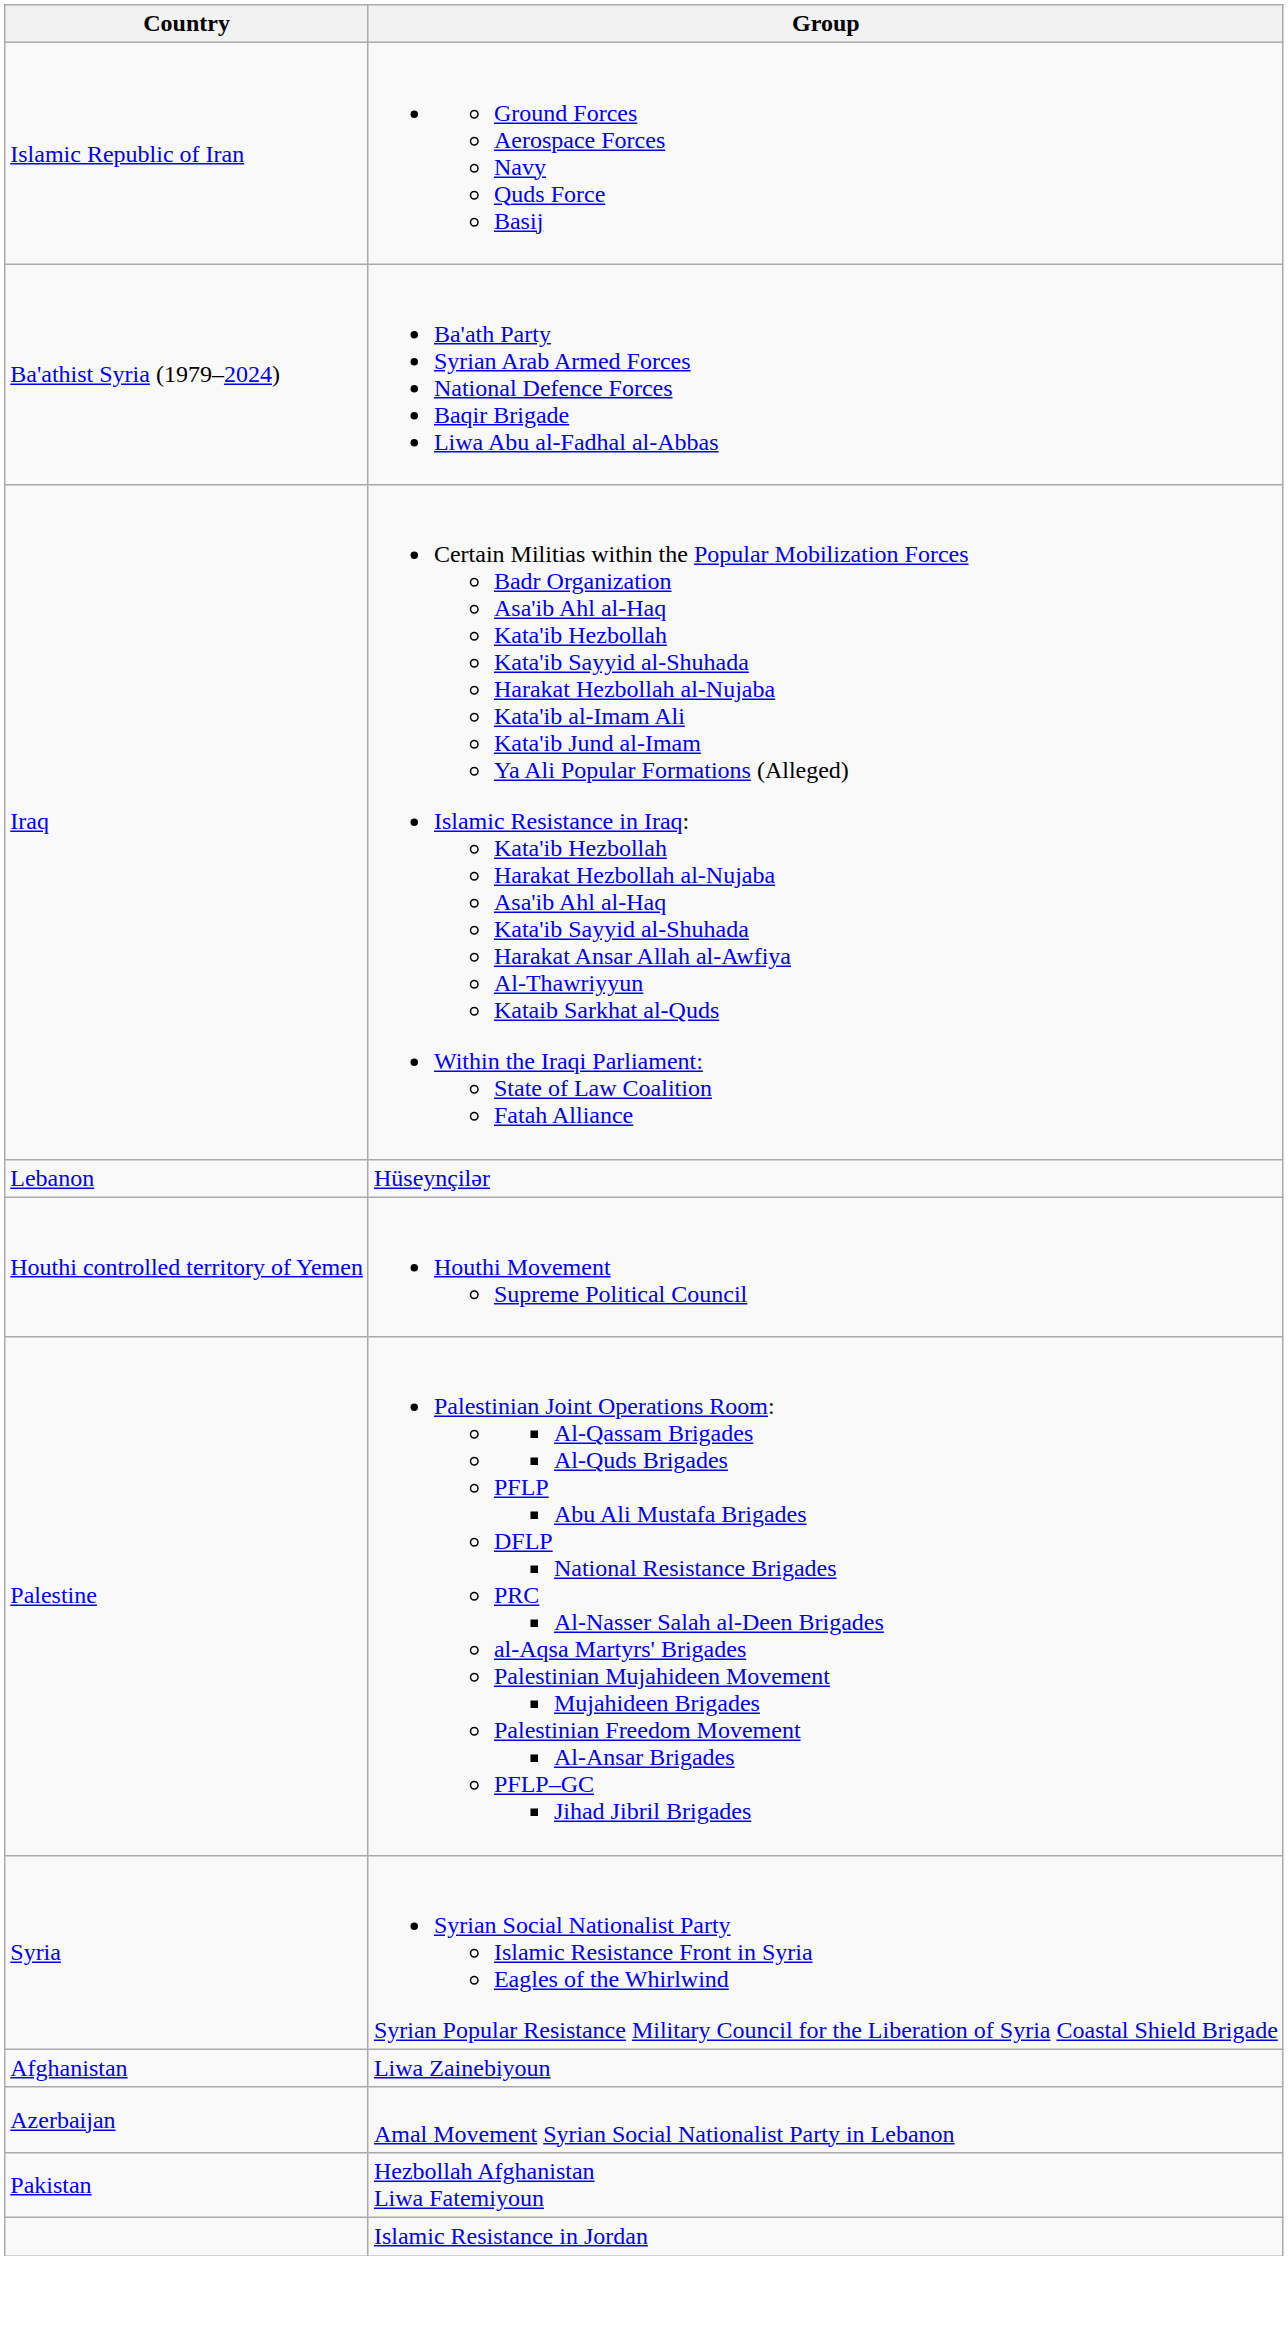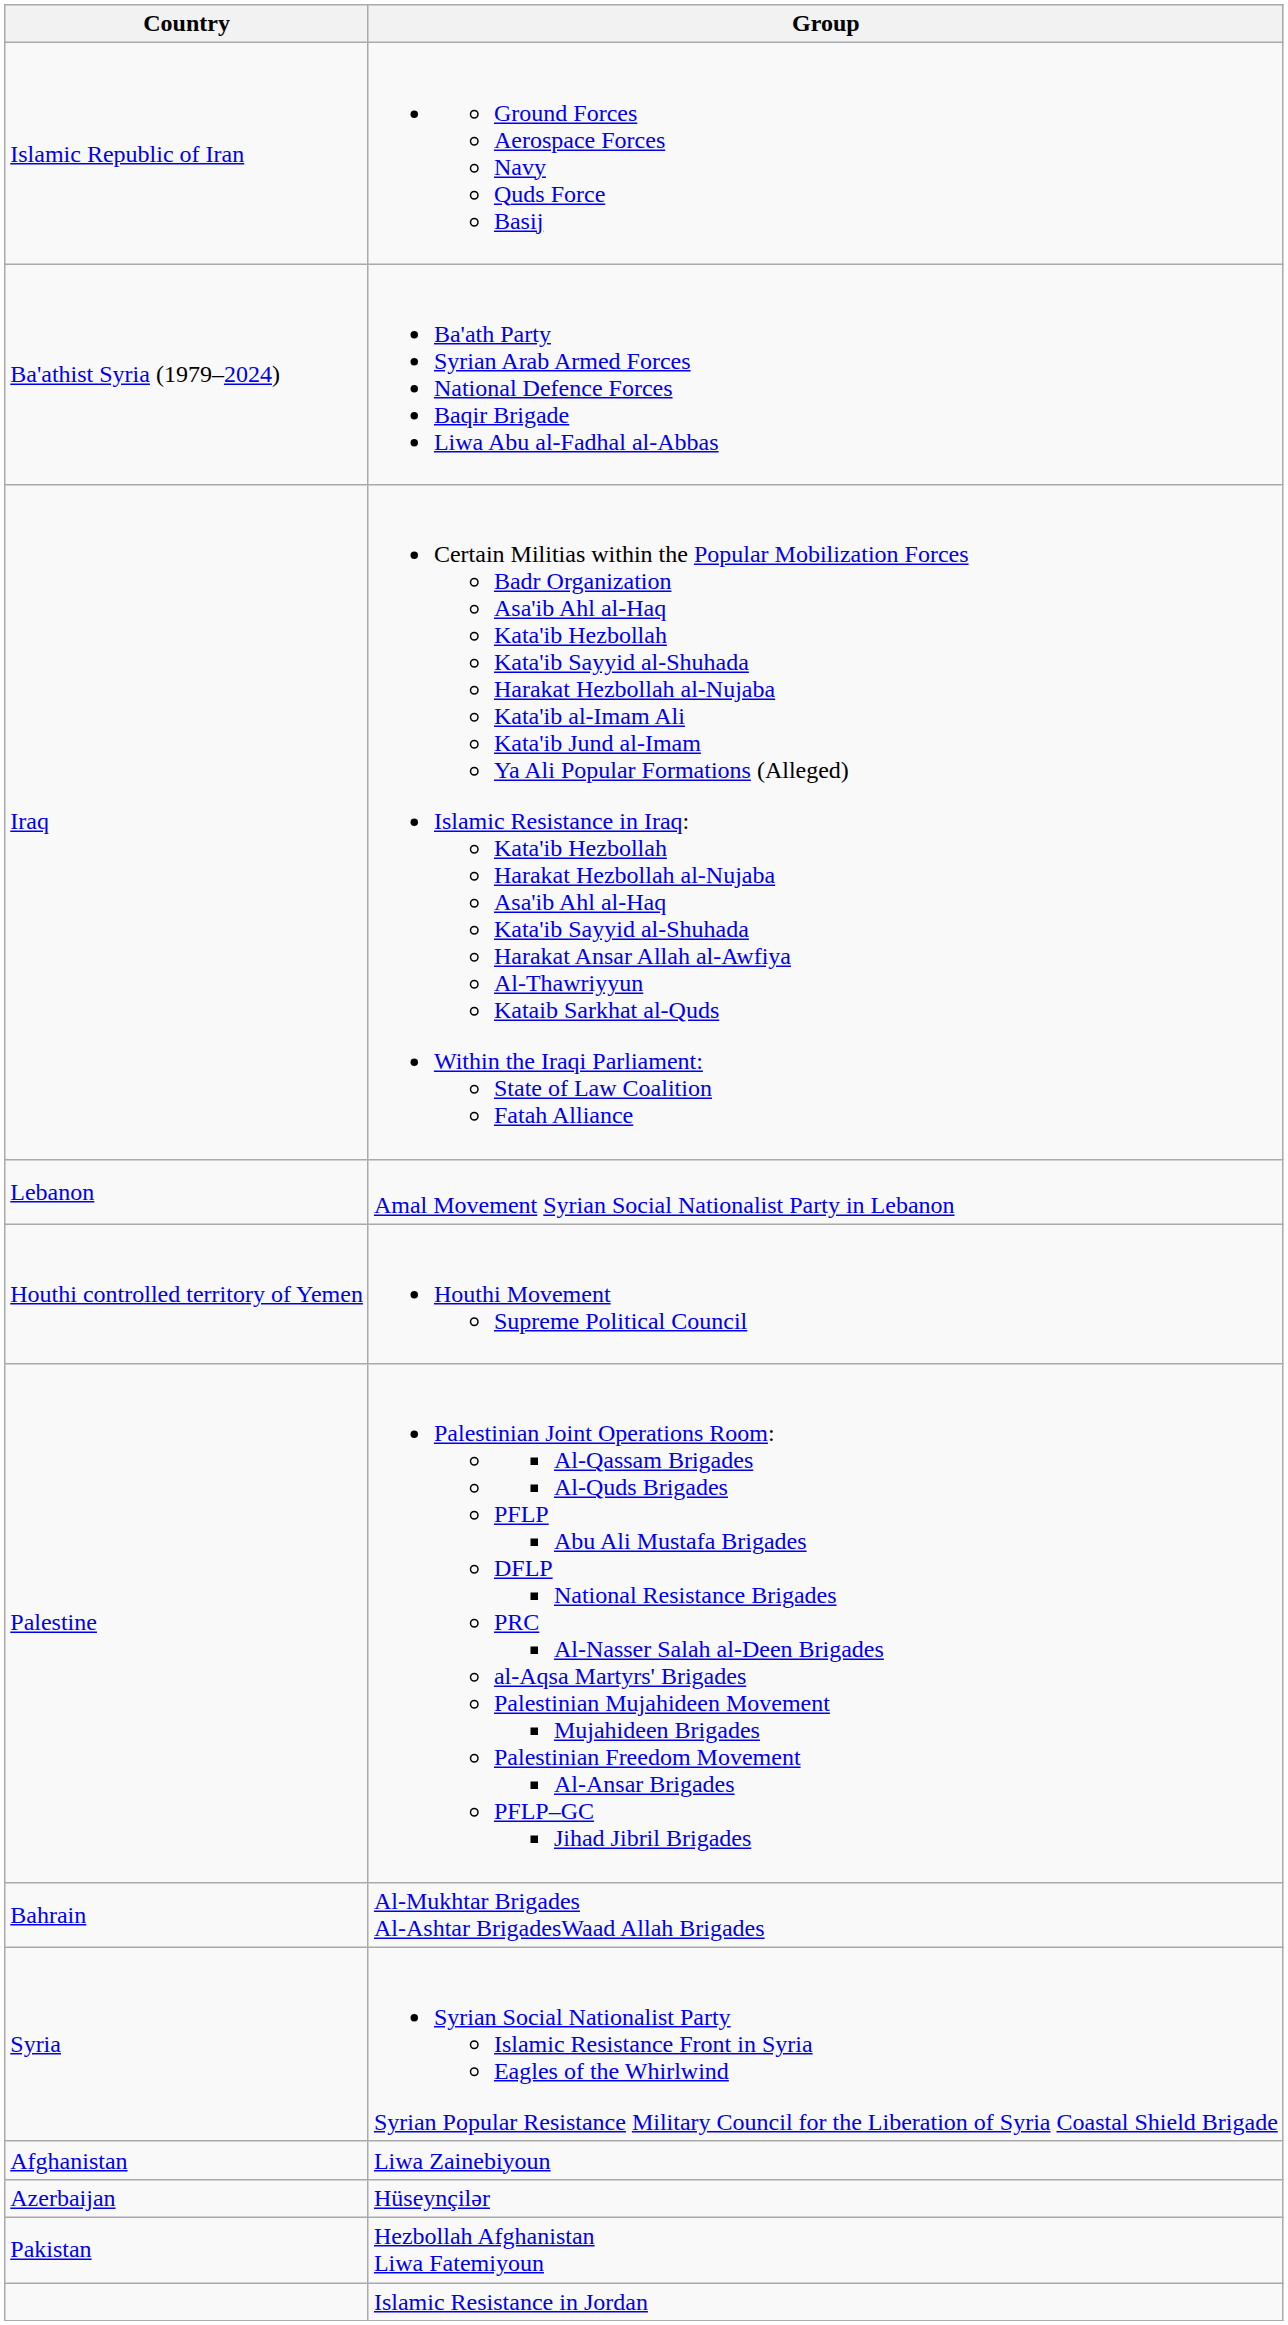 <table class="wikitable">
 <tr>
 <th>Country</th>
 <th>Group</th>
 </tr>
 <tr>
 <td> <a href='#'>Islamic Republic of Iran</a></td>
 <td><br><ul><li><ul><li> <a href='#'>Ground Forces</a></li><li> <a href='#'>Aerospace Forces</a></li><li> <a href='#'>Navy</a></li><li> <a href='#'>Quds Force</a></li><li> <a href='#'>Basij</a></li></ul></li></ul></td>
 </tr>
 <tr>
 <td> <a href='#'>Ba'athist Syria</a> (1979–<a href='#'>2024</a>)</td>
 <td><br><ul><li> <a href='#'>Ba'ath Party</a></li><li> <a href='#'>Syrian Arab Armed Forces</a></li><li> <a href='#'>National Defence Forces</a></li><li> <a href='#'>Baqir Brigade</a></li><li> <a href='#'>Liwa Abu al-Fadhal al-Abbas</a></li></ul></td>
 </tr>
 <tr>
 <td> <a href='#'>Iraq</a></td>
 <td><br><ul><li> Certain Militias within the <a href='#'>Popular Mobilization Forces</a><ul><li> <a href='#'>Badr Organization</a></li><li> <a href='#'>Asa'ib Ahl al-Haq</a></li><li> <a href='#'>Kata'ib Hezbollah</a></li><li> <a href='#'>Kata'ib Sayyid al-Shuhada</a></li><li><a href='#'>Harakat Hezbollah al-Nujaba</a></li><li><a href='#'>Kata'ib al-Imam Ali</a></li><li> <a href='#'>Kata'ib Jund al-Imam</a></li><li> <a href='#'>Ya Ali Popular Formations</a> (Alleged)</li></ul></li></ul><ul><li><a href='#'>Islamic Resistance in Iraq</a>:<ul><li> <a href='#'>Kata'ib Hezbollah</a></li><li><a href='#'>Harakat Hezbollah al-Nujaba</a></li><li> <a href='#'>Asa'ib Ahl al-Haq</a></li><li> <a href='#'>Kata'ib Sayyid al-Shuhada</a></li><li><a href='#'>Harakat Ansar Allah al-Awfiya</a></li><li><a href='#'>Al-Thawriyyun</a></li><li><a href='#'>Kataib Sarkhat al-Quds</a></li></ul></li></ul><ul><li><a href='#'>Within the Iraqi Parliament:</a><ul><li><a href='#'>State of Law Coalition</a></li><li><a href='#'>Fatah Alliance</a></li></ul></li></ul></td>
 </tr>
 <tr>
 <td> <a href='#'>Lebanon</a></td>
-<td><a href='#'>Hüseynçilər</a></td>
+<td><br> <a href='#'>Amal Movement</a> <a href='#'>Syrian Social Nationalist Party in Lebanon</a></td>
 </tr>
 <tr>
 <td> <a href='#'>Houthi controlled territory of Yemen</a></td>
 <td><br><ul><li> <a href='#'>Houthi Movement</a><ul><li> <a href='#'>Supreme Political Council</a></li></ul></li></ul></td>
 </tr>
 <tr>
 <td> <a href='#'>Palestine</a></td>
 <td><br><ul><li><a href='#'>Palestinian Joint Operations Room</a>:<ul><li><ul><li><a href='#'>Al-Qassam Brigades</a></li></ul></li><li><ul><li><a href='#'>Al-Quds Brigades</a></li></ul></li><li> <a href='#'>PFLP</a><ul><li><a href='#'>Abu Ali Mustafa Brigades</a></li></ul></li><li> <a href='#'>DFLP</a><ul><li><a href='#'>National Resistance Brigades</a></li></ul></li><li> <a href='#'>PRC</a><ul><li><a href='#'>Al-Nasser Salah al-Deen Brigades</a></li></ul></li><li> <a href='#'>al-Aqsa Martyrs' Brigades</a></li><li> <a href='#'>Palestinian Mujahideen Movement</a><ul><li><a href='#'>Mujahideen Brigades</a></li></ul></li><li> <a href='#'>Palestinian Freedom Movement</a><ul><li><a href='#'>Al-Ansar Brigades</a></li></ul></li><li> <a href='#'>PFLP–GC</a><ul><li><a href='#'>Jihad Jibril Brigades</a></li></ul></li></ul></li></ul></td>
+</tr>
+<tr>
+<td> <a href='#'>Bahrain</a></td>
+<td><a href='#'>Al-Mukhtar Brigades</a><br> <a href='#'>Al-Ashtar Brigades</a><a href='#'>Waad Allah Brigades</a></td>
 </tr>
 <tr>
 <td> <a href='#'>Syria</a></td>
 <td><br><ul><li> <a href='#'>Syrian Social Nationalist Party</a><ul><li> <a href='#'>Islamic Resistance Front in Syria</a></li><li> <a href='#'>Eagles of the Whirlwind</a></li></ul></li></ul> <a href='#'>Syrian Popular Resistance</a> <a href='#'>Military Council for the Liberation of Syria</a> <a href='#'>Coastal Shield Brigade</a></td>
 </tr>
 <tr>
 <td> <a href='#'>Afghanistan</a></td>
 <td> <a href='#'>Liwa Zainebiyoun</a></td>
 </tr>
 <tr>
 <td> <a href='#'>Azerbaijan</a></td>
-<td><br> <a href='#'>Amal Movement</a> <a href='#'>Syrian Social Nationalist Party in Lebanon</a></td>
+<td><a href='#'>Hüseynçilər</a></td>
 </tr>
 <tr>
 <td> <a href='#'>Pakistan</a></td>
 <td> <a href='#'>Hezbollah Afghanistan</a><br> <a href='#'>Liwa Fatemiyoun</a></td>
 </tr>
 <tr>
 <td></td>
 <td><a href='#'>Islamic Resistance in Jordan</a></td>
 </tr>
 </table>
